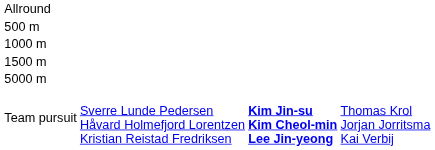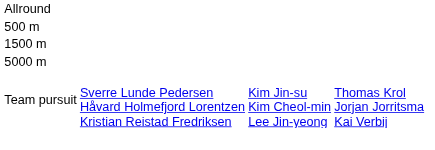 <table>
 <tr>
 <td>Allround</td>
 <td></td>
 <td></td>
 <td></td>
 </tr>
 <tr>
 <td>500 m</td>
-<td></td>
-<td></td>
-<td></td>
-</tr>
-<tr>
-<td>1000 m</td>
 <td></td>
 <td></td>
 <td></td>
 </tr>
 <tr>
 <td>1500 m</td>
 <td></td>
 <td></td>
 <td></td>
 </tr>
 <tr>
 <td>5000 m</td>
 <td></td>
 <td></td>
 <td></td>
 </tr>
 <tr>
 <td>Team pursuit</td>
 <td><br><a href='#'>Sverre Lunde Pedersen</a><br><a href='#'>Håvard Holmefjord Lorentzen</a><br><a href='#'>Kristian Reistad Fredriksen</a></td>
-<td><strong><br><a href='#'>Kim Jin-su</a><br><a href='#'>Kim Cheol-min</a><br><a href='#'>Lee Jin-yeong</a></strong></td>
+<td><br><a href='#'>Kim Jin-su</a><br><a href='#'>Kim Cheol-min</a><br><a href='#'>Lee Jin-yeong</a></td>
 <td><br><a href='#'>Thomas Krol</a><br><a href='#'>Jorjan Jorritsma</a><br><a href='#'>Kai Verbij</a></td>
 </tr>
 </table>
